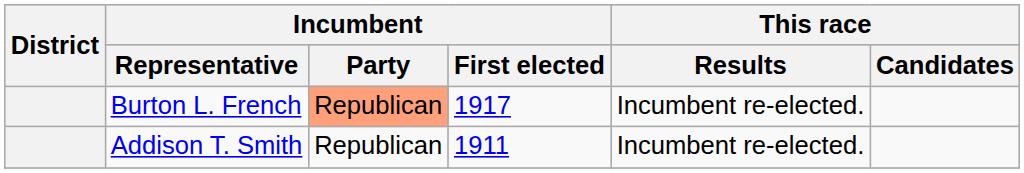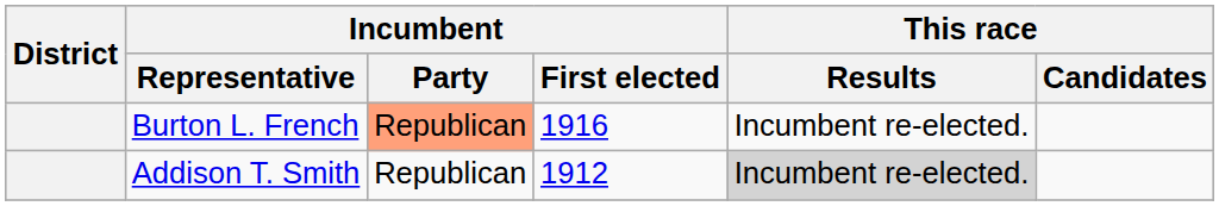 <table class=wikitable>
 <tr>
 <th rowspan=2>District</th>
 <th colspan=3>Incumbent</th>
 <th colspan=2>This race</th>
 </tr>
 <tr>
 <th>Representative</th>
 <th>Party</th>
 <th>First elected</th>
 <th>Results</th>
 <th>Candidates</th>
 </tr>
 <tr>
 <th></th>
 <td><a href='#'>Burton L. French</a></td>
 <td style="background: lightsalmon;">Republican</td>
-<td><a href='#'>1917</a></td>
+<td><a href='#'>1916</a></td>
 <td>Incumbent re-elected.</td>
 <td nowrap></td>
 </tr>
 <tr>
 <th></th>
 <td><a href='#'>Addison T. Smith</a></td>
 <td>Republican</td>
-<td><a href='#'>1911</a></td>
-<td>Incumbent re-elected.</td>
+<td><a href='#'>1912</a></td>
+<td style="background: lightgrey;">Incumbent re-elected.</td>
 <td nowrap></td>
 </tr>
 </table>
